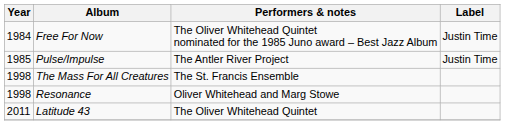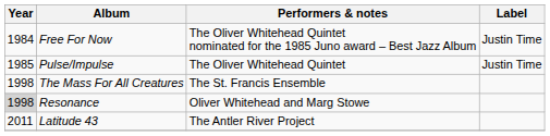 <table class="wikitable">
 <tr>
 <th>Year</th>
 <th>Album</th>
 <th>Performers & notes</th>
 <th>Label</th>
 </tr>
 <tr>
 <td>1984</td>
 <td><em>Free For Now</em></td>
 <td>The Oliver Whitehead Quintet<br>nominated for the 1985 Juno award – Best Jazz Album</td>
 <td>Justin Time</td>
 </tr>
 <tr>
 <td>1985</td>
 <td><em>Pulse/Impulse</em></td>
-<td>The Antler River Project</td>
+<td>The Oliver Whitehead Quintet</td>
 <td>Justin Time</td>
 </tr>
 <tr>
 <td>1998</td>
 <td><em>The Mass For All Creatures</em></td>
 <td>The St. Francis Ensemble</td>
 <td></td>
 </tr>
 <tr>
-<td>1998</td>
+<td style="background: lightgrey;">1998</td>
 <td><em>Resonance</em></td>
 <td>Oliver Whitehead and Marg Stowe</td>
 <td></td>
 </tr>
 <tr>
 <td>2011</td>
 <td><em>Latitude 43</em></td>
-<td>The Oliver Whitehead Quintet</td>
+<td>The Antler River Project</td>
 <td></td>
 </tr>
 <tr>
 </tr>
 </table>
